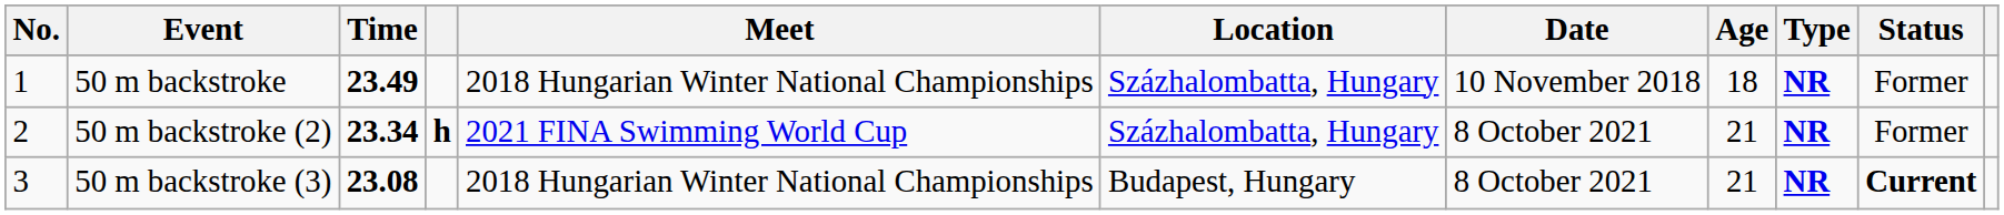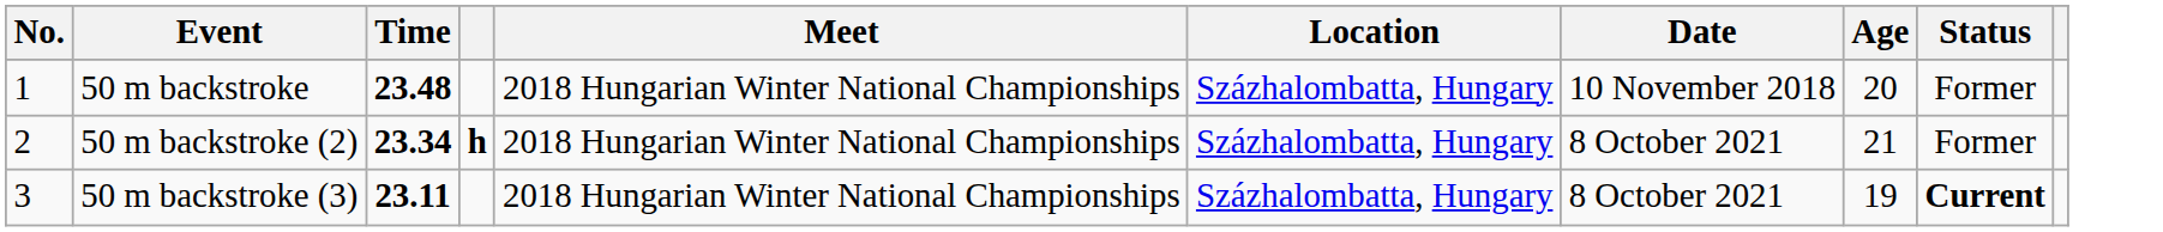 <table class="wikitable sortable">
 <tr>
 <th>No.</th>
 <th>Event</th>
 <th>Time</th>
 <th></th>
 <th>Meet</th>
 <th>Location</th>
 <th>Date</th>
 <th>Age</th>
-<th>Type</th>
 <th>Status</th>
 <th></th>
 </tr>
 <tr>
 <td>1</td>
 <td>50 m backstroke</td>
-<td style="text-align:center;"><strong>23.49</strong></td>
+<td style="text-align:center;"><strong>23.48</strong></td>
 <td></td>
 <td>2018 Hungarian Winter National Championships</td>
 <td><a href='#'>Százhalombatta</a>, <a href='#'>Hungary</a></td>
 <td>10 November 2018</td>
-<td style="text-align:center;">18</td>
-<td><strong><a href='#'>NR</a></strong></td>
+<td style="text-align:center;">20</td>
 <td style="text-align:center;">Former</td>
 <td style="text-align:center;"></td>
 </tr>
 <tr>
 <td>2</td>
 <td>50 m backstroke (2)</td>
 <td style="text-align:center;"><strong>23.34</strong></td>
 <td><strong>h</strong></td>
-<td><a href='#'>2021 FINA Swimming World Cup</a></td>
+<td>2018 Hungarian Winter National Championships</td>
 <td><a href='#'>Százhalombatta</a>, <a href='#'>Hungary</a></td>
 <td>8 October 2021</td>
 <td style="text-align:center;">21</td>
-<td><strong><a href='#'>NR</a></strong></td>
 <td style="text-align:center;">Former</td>
 <td style="text-align:center;"></td>
 </tr>
 <tr>
 <td>3</td>
 <td>50 m backstroke (3)</td>
-<td style="text-align:center;"><strong>23.08</strong></td>
+<td style="text-align:center;"><strong>23.11</strong></td>
 <td></td>
 <td>2018 Hungarian Winter National Championships</td>
-<td>Budapest, Hungary</td>
+<td><a href='#'>Százhalombatta</a>, <a href='#'>Hungary</a></td>
 <td>8 October 2021</td>
-<td style="text-align:center;">21</td>
-<td><strong><a href='#'>NR</a></strong></td>
+<td style="text-align:center;">19</td>
 <td style="text-align:center;"><strong>Current</strong></td>
 <td style="text-align:center;"></td>
 </tr>
 </table>
